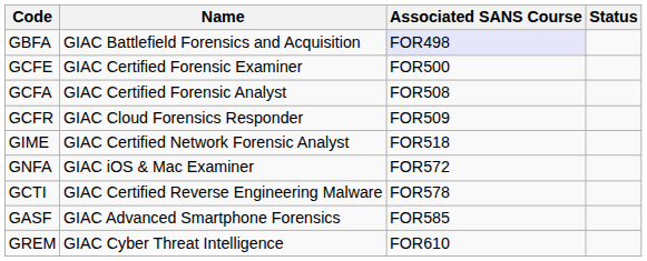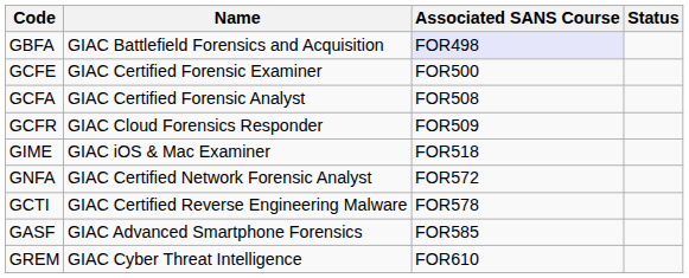 <table class="wikitable sortable">
 <tr>
 <th>Code</th>
 <th>Name</th>
 <th>Associated SANS Course</th>
 <th>Status</th>
 </tr>
 <tr>
 <td>GBFA</td>
 <td>GIAC Battlefield Forensics and Acquisition</td>
 <td style="background: lavender;">FOR498</td>
 <td></td>
 </tr>
 <tr>
 <td>GCFE</td>
 <td>GIAC Certified Forensic Examiner</td>
 <td>FOR500</td>
 <td></td>
 </tr>
 <tr>
 <td>GCFA</td>
 <td>GIAC Certified Forensic Analyst</td>
 <td>FOR508</td>
 <td></td>
 </tr>
 <tr>
 <td>GCFR</td>
 <td>GIAC Cloud Forensics Responder</td>
 <td>FOR509</td>
 <td></td>
 </tr>
 <tr>
 <td>GIME</td>
-<td>GIAC Certified Network Forensic Analyst</td>
+<td>GIAC iOS & Mac Examiner</td>
 <td>FOR518</td>
 <td></td>
 </tr>
 <tr>
 <td>GNFA</td>
-<td>GIAC iOS & Mac Examiner</td>
+<td>GIAC Certified Network Forensic Analyst</td>
 <td>FOR572</td>
 <td></td>
 </tr>
 <tr>
 <td>GCTI</td>
 <td>GIAC Certified Reverse Engineering Malware</td>
 <td>FOR578</td>
 <td></td>
 </tr>
 <tr>
 <td>GASF</td>
 <td>GIAC Advanced Smartphone Forensics</td>
 <td>FOR585</td>
 <td></td>
 </tr>
 <tr>
 <td>GREM</td>
 <td>GIAC Cyber Threat Intelligence</td>
 <td>FOR610</td>
 <td></td>
 </tr>
 </table>
